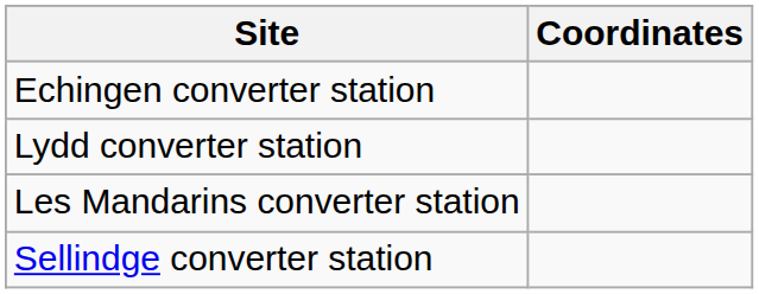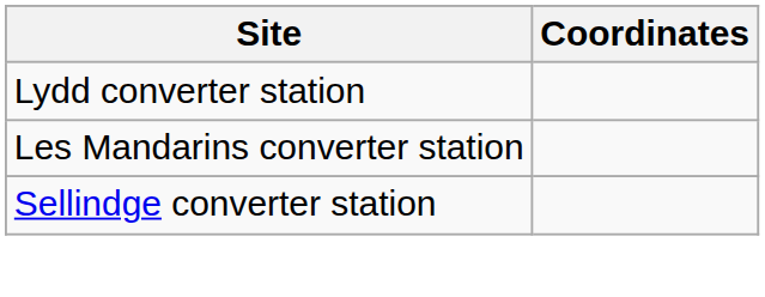 <table class="wikitable sortable">
 <tr>
 <th>Site</th>
 <th>Coordinates</th>
-</tr>
-<tr>
-<td>Echingen converter station</td>
-<td></td>
 </tr>
 <tr>
 <td>Lydd converter station</td>
 <td></td>
 </tr>
 <tr>
 <td>Les Mandarins converter station</td>
 <td></td>
 </tr>
 <tr>
 <td><a href='#'>Sellindge</a> converter station</td>
 <td></td>
 </tr>
 </table>
